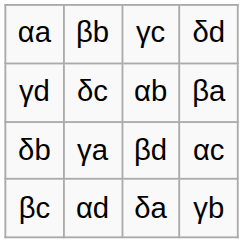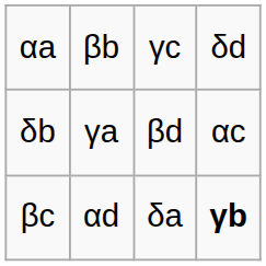 <table class="wikitable" style="margin-left:auto;margin-right:auto;text-align:center;width:8em;height:8em;table-layout:fixed;">
 <tr>
 <td>αa</td>
 <td>βb</td>
 <td>γc</td>
 <td>δd</td>
-</tr>
-<tr>
-<td>γd</td>
-<td>δc</td>
-<td>αb</td>
-<td>βa</td>
 </tr>
 <tr>
 <td>δb</td>
 <td>γa</td>
 <td>βd</td>
 <td>αc</td>
 </tr>
 <tr>
 <td>βc</td>
 <td>αd</td>
 <td>δa</td>
-<td>γb</td>
+<td><strong>γb</strong></td>
 </tr>
 </table>
